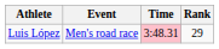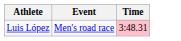 <table class="wikitable" style="font-size:90%">
 <tr>
 <th>Athlete</th>
 <th>Event</th>
 <th>Time</th>
-<th>Rank</th>
 </tr>
 <tr align=center>
 <td align=left><a href='#'>Luis López</a></td>
 <td align=left><a href='#'>Men's road race</a></td>
 <td style="background: pink;">3:48.31</td>
-<td>29</td>
 </tr>
 </table>
